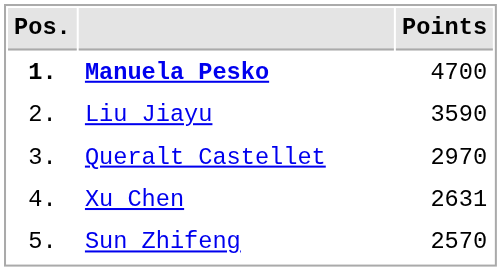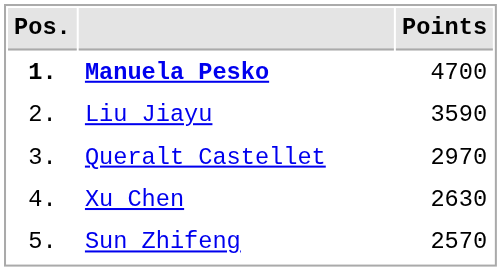 <table cellspacing="1" cellpadding="3" style="border:1px solid #AAAAAA;font-size:90%">
 <tr bgcolor="#E4E4E4">
 <th style="border-bottom:1px solid #AAAAAA" width=10>Pos.</th>
 <th style="border-bottom:1px solid #AAAAAA" width=150></th>
 <th style="border-bottom:1px solid #AAAAAA" width=20>Points</th>
 </tr>
 <tr>
 <td align="center"><strong>1.</strong></td>
 <td> <strong><a href='#'>Manuela Pesko</a></strong></td>
 <td align="right">4700</td>
 </tr>
 <tr>
 <td align="center">2.</td>
 <td> <a href='#'>Liu Jiayu</a></td>
 <td align="right">3590</td>
 </tr>
 <tr>
 <td align="center">3.</td>
 <td> <a href='#'>Queralt Castellet</a></td>
 <td align="right">2970</td>
 </tr>
 <tr>
 <td align="center">4.</td>
 <td> <a href='#'>Xu Chen</a></td>
-<td align="right">2631</td>
+<td align="right">2630</td>
 </tr>
 <tr>
 <td align="center">5.</td>
 <td> <a href='#'>Sun Zhifeng</a></td>
 <td align="right">2570</td>
 </tr>
 </table>
